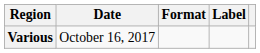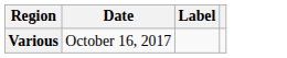 <table class="wikitable plainrowheaders">
 <tr>
 <th scope="col">Region</th>
 <th scope="col">Date</th>
-<th scope="col">Format</th>
 <th scope="col">Label</th>
 <th scope="col"></th>
 </tr>
 <tr>
 <th scope="row">Various</th>
 <td>October 16, 2017</td>
 <td></td>
-<td></td>
 <td style="text-align:center"></td>
 </tr>
 </table>
